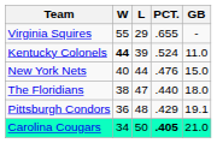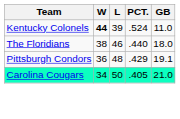 <table class="wikitable" style="text-align:center;">
 <tr>
 <th>Team</th>
 <th>W</th>
 <th>L</th>
 <th>PCT.</th>
 <th>GB</th>
-</tr>
-<tr>
-<td align="left"><a href='#'>Virginia Squires</a></td>
-<td>55</td>
-<td>29</td>
-<td>.655</td>
-<td>-</td>
 </tr>
 <tr align="center">
 <td align="left"><a href='#'>Kentucky Colonels</a></td>
 <td><strong>44</strong></td>
 <td>39</td>
 <td>.524</td>
 <td>11.0</td>
 </tr>
 <tr align="center">
-<td align="left"><a href='#'>New York Nets</a></td>
-<td>40</td>
-<td>44</td>
-<td>.476</td>
-<td>15.0</td>
-</tr>
-<tr align="center">
 <td align="left"><a href='#'>The Floridians</a></td>
 <td>38</td>
-<td>47</td>
+<td>46</td>
 <td>.440</td>
 <td>18.0</td>
 </tr>
 <tr align="center">
 <td align="left"><a href='#'>Pittsburgh Condors</a></td>
 <td>36</td>
 <td>48</td>
 <td>.429</td>
 <td>19.1</td>
 </tr>
 <tr bgcolor=“ccffcc”>
 <td align="left"><a href='#'>Carolina Cougars</a></td>
 <td>34</td>
 <td>50</td>
-<td><strong>.405</strong></td>
+<td>.405</td>
 <td>21.0</td>
 </tr>
 </table>
